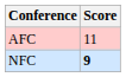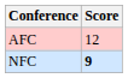 <table class="wikitable">
 <tr>
 <th>Conference</th>
 <th>Score</th>
 </tr>
 <tr>
 <td style="background:#FFCCCC">AFC</td>
-<td style="background:#FFCCCC">11</td>
+<td style="background:#FFCCCC">12</td>
 </tr>
 <tr>
 <td style="background:#D0E7FF">NFC</td>
 <td style="background:#D0E7FF"><strong>9</strong></td>
 </tr>
 </table>
